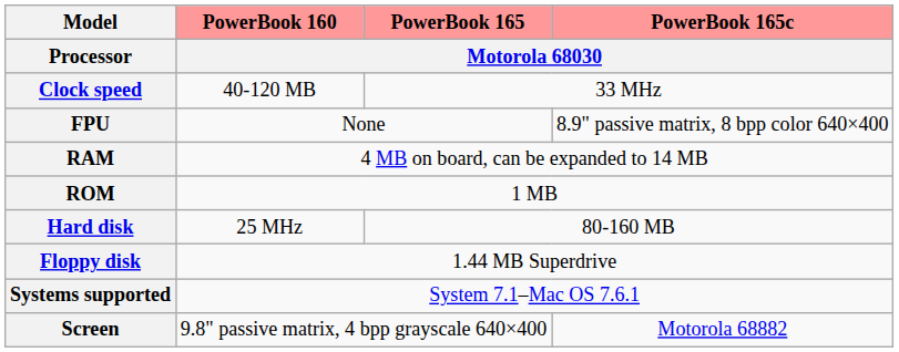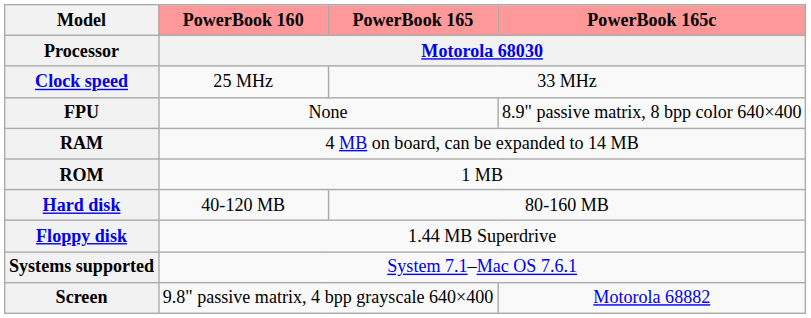 <table class="wikitable mw-collapsible" style="font-size:small; text-align:center">
 <tr>
 <th>Model</th>
 <th style="background:#FF9999">PowerBook 160</th>
 <th style="background:#FF9999">PowerBook 165</th>
 <th style="background:#FF9999">PowerBook 165c</th>
 </tr>
 <tr>
 <th>Processor</th>
 <th colspan=3><a href='#'>Motorola 68030</a></th>
 </tr>
 <tr>
 <th><a href='#'>Clock speed</a></th>
-<td>40-120 MB</td>
+<td>25 MHz</td>
 <td colspan=2>33 MHz</td>
 </tr>
 <tr>
 <th>FPU</th>
 <td colspan=2>None</td>
 <td>8.9" passive matrix, 8 bpp color 640×400</td>
 </tr>
 <tr>
 <th>RAM</th>
 <td colspan=3>4 <a href='#'>MB</a> on board, can be expanded to 14 MB</td>
 </tr>
 <tr>
 <th>ROM</th>
 <td colspan=3>1 MB</td>
 </tr>
 <tr>
 <th><a href='#'>Hard disk</a></th>
-<td>25 MHz</td>
+<td>40-120 MB</td>
 <td colspan=2>80-160 MB</td>
 </tr>
 <tr>
 <th><a href='#'>Floppy disk</a></th>
 <td colspan=3>1.44 MB Superdrive</td>
 </tr>
 <tr>
 <th>Systems supported</th>
 <td colspan=3><a href='#'>System 7.1</a>–<a href='#'>Mac OS 7.6.1</a></td>
 </tr>
 <tr>
 <th>Screen</th>
 <td colspan=2>9.8" passive matrix, 4 bpp grayscale 640×400</td>
 <td><a href='#'>Motorola 68882</a></td>
 </tr>
 </table>
